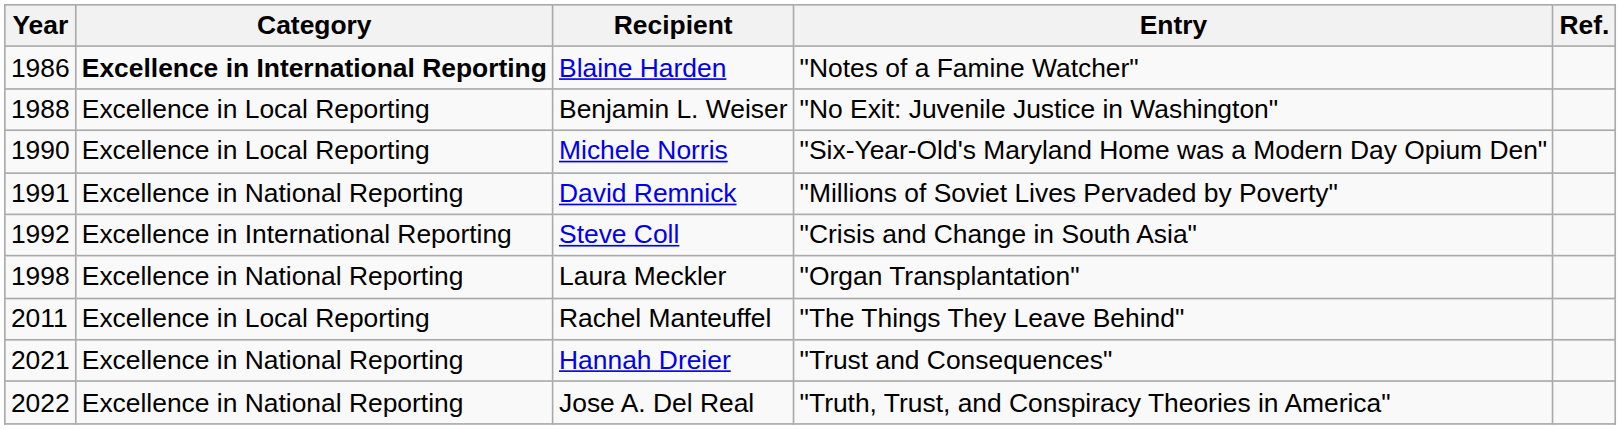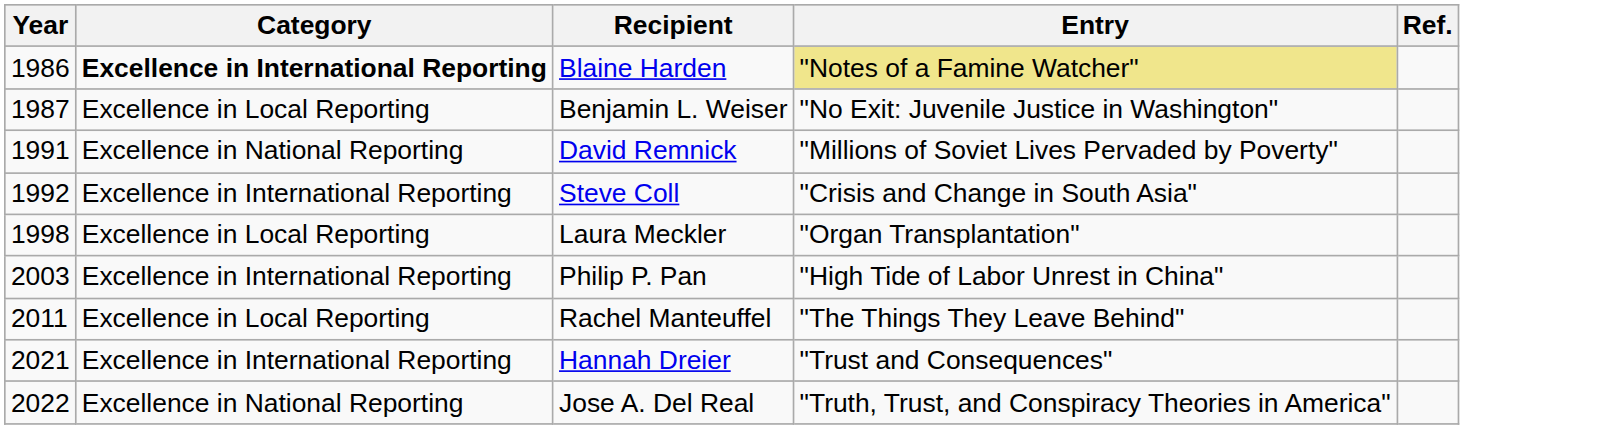 <table class="wikitable">
 <tr>
 <th>Year</th>
 <th>Category</th>
 <th>Recipient</th>
 <th>Entry</th>
 <th>Ref.</th>
 </tr>
 <tr>
 <td>1986</td>
 <td><strong>Excellence in International Reporting</strong></td>
 <td><a href='#'>Blaine Harden</a></td>
-<td>"Notes of a Famine Watcher"</td>
+<td style="background: khaki;">"Notes of a Famine Watcher"</td>
 <td></td>
 </tr>
 <tr>
-<td>1988</td>
+<td>1987</td>
 <td>Excellence in Local Reporting</td>
 <td>Benjamin L. Weiser</td>
 <td>"No Exit: Juvenile Justice in Washington"</td>
-<td></td>
-</tr>
-<tr>
-<td>1990</td>
-<td>Excellence in Local Reporting</td>
-<td><a href='#'>Michele Norris</a></td>
-<td>"Six-Year-Old's Maryland Home was a Modern Day Opium Den"</td>
 <td></td>
 </tr>
 <tr>
 <td>1991</td>
 <td>Excellence in National Reporting</td>
 <td><a href='#'>David Remnick</a></td>
 <td>"Millions of Soviet Lives Pervaded by Poverty"</td>
 <td></td>
 </tr>
 <tr>
 <td>1992</td>
 <td>Excellence in International Reporting</td>
 <td><a href='#'>Steve Coll</a></td>
 <td>"Crisis and Change in South Asia"</td>
 <td></td>
 </tr>
 <tr>
 <td>1998</td>
-<td>Excellence in National Reporting</td>
+<td>Excellence in Local Reporting</td>
 <td>Laura Meckler</td>
 <td>"Organ Transplantation"</td>
+<td></td>
+</tr>
+<tr>
+<td>2003</td>
+<td>Excellence in International Reporting</td>
+<td>Philip P. Pan</td>
+<td>"High Tide of Labor Unrest in China"</td>
 <td></td>
 </tr>
 <tr>
 <td>2011</td>
 <td>Excellence in Local Reporting</td>
 <td>Rachel Manteuffel</td>
 <td>"The Things They Leave Behind"</td>
 <td></td>
 </tr>
 <tr>
 <td>2021</td>
-<td>Excellence in National Reporting</td>
+<td>Excellence in International Reporting</td>
 <td><a href='#'>Hannah Dreier</a></td>
 <td>"Trust and Consequences"</td>
 <td></td>
 </tr>
 <tr>
 <td>2022</td>
 <td>Excellence in National Reporting</td>
 <td>Jose A. Del Real</td>
 <td>"Truth, Trust, and Conspiracy Theories in America"</td>
 <td></td>
 </tr>
 </table>
